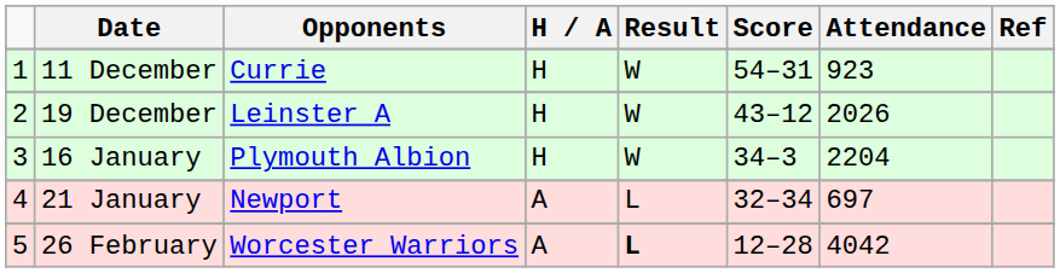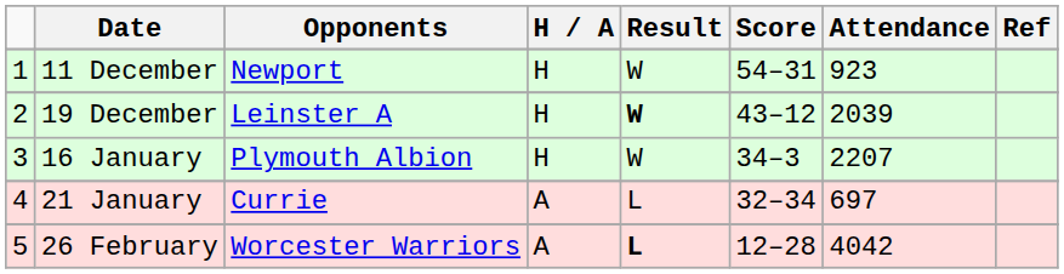 <table class="wikitable" style="text-align:left">
 <tr>
 <td></td>
 <th>Date</th>
 <th>Opponents</th>
 <th>H / A</th>
 <th>Result</th>
 <th>Score</th>
 <th>Attendance</th>
 <th>Ref</th>
 </tr>
 <tr>
 </tr>
 <tr bgcolor="#ddffdd">
 <td>1</td>
 <td>11 December</td>
-<td><a href='#'>Currie</a></td>
+<td><a href='#'>Newport</a></td>
 <td>H</td>
 <td>W</td>
 <td>54–31</td>
 <td>923</td>
 <td><br></td>
 </tr>
 <tr>
 </tr>
 <tr bgcolor="#ddffdd">
 <td>2</td>
 <td>19 December</td>
 <td><a href='#'>Leinster A</a></td>
 <td>H</td>
-<td>W</td>
+<td><strong>W</strong></td>
 <td>43–12</td>
-<td>2026</td>
+<td>2039</td>
 <td><br></td>
 </tr>
 <tr bgcolor="#ddffdd">
 <td>3</td>
 <td>16 January</td>
 <td><a href='#'>Plymouth Albion</a></td>
 <td>H</td>
 <td>W</td>
 <td>34–3</td>
-<td>2204</td>
+<td>2207</td>
 <td><br></td>
 </tr>
 <tr>
 </tr>
 <tr bgcolor="#ffdddd">
 <td>4</td>
 <td>21 January</td>
-<td><a href='#'>Newport</a></td>
+<td><a href='#'>Currie</a></td>
 <td>A</td>
 <td>L</td>
 <td>32–34</td>
 <td>697</td>
 <td><br></td>
 </tr>
 <tr>
 </tr>
 <tr bgcolor="#ffdddd">
 <td>5</td>
 <td>26 February</td>
 <td><a href='#'>Worcester Warriors</a></td>
 <td>A</td>
 <td><strong>L</strong></td>
 <td>12–28</td>
 <td>4042</td>
 <td><br></td>
 </tr>
 </table>
